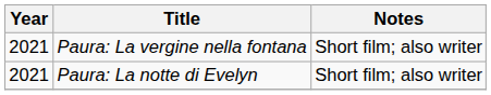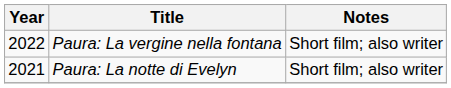 <table class="wikitable sortable">
 <tr>
 <th>Year</th>
 <th>Title</th>
 <th class="unsortable">Notes</th>
 </tr>
 <tr>
-<td>2021</td>
+<td>2022</td>
 <td><em>Paura: La vergine nella fontana</em></td>
 <td>Short film; also writer</td>
 </tr>
 <tr>
 <td>2021</td>
 <td><em>Paura: La notte di Evelyn</em></td>
 <td>Short film; also writer</td>
 </tr>
 <tr>
 </tr>
 </table>
